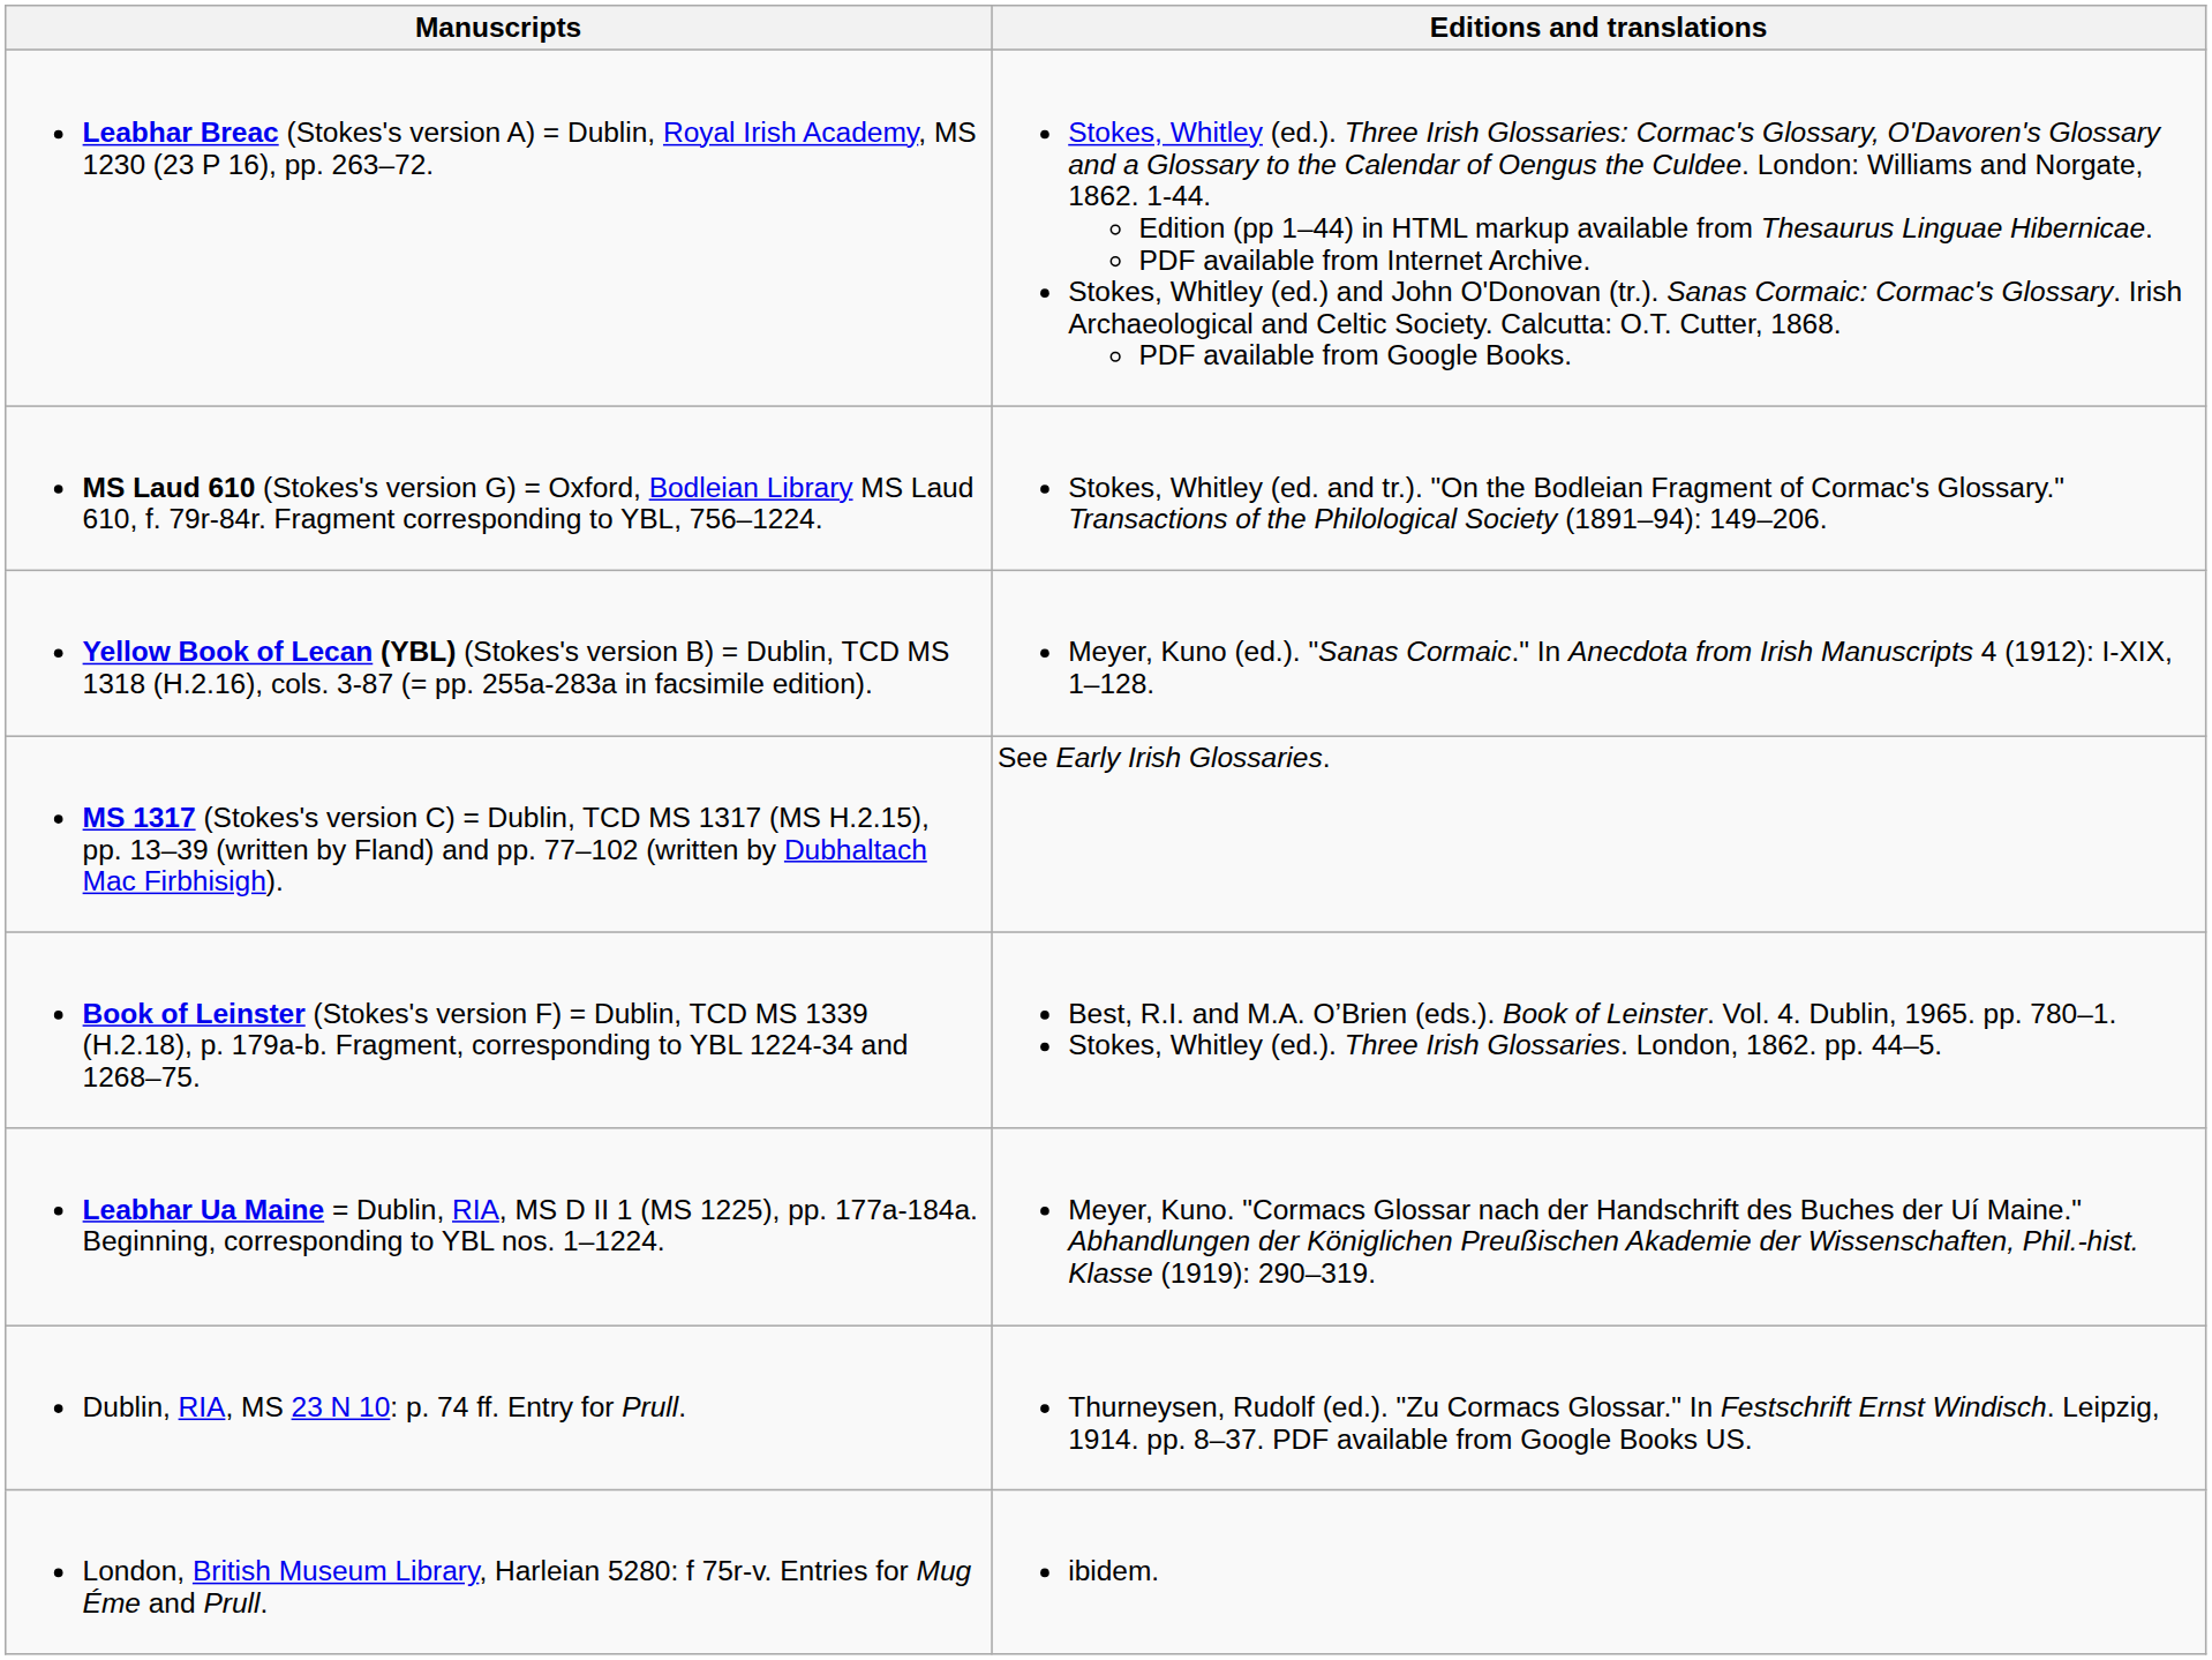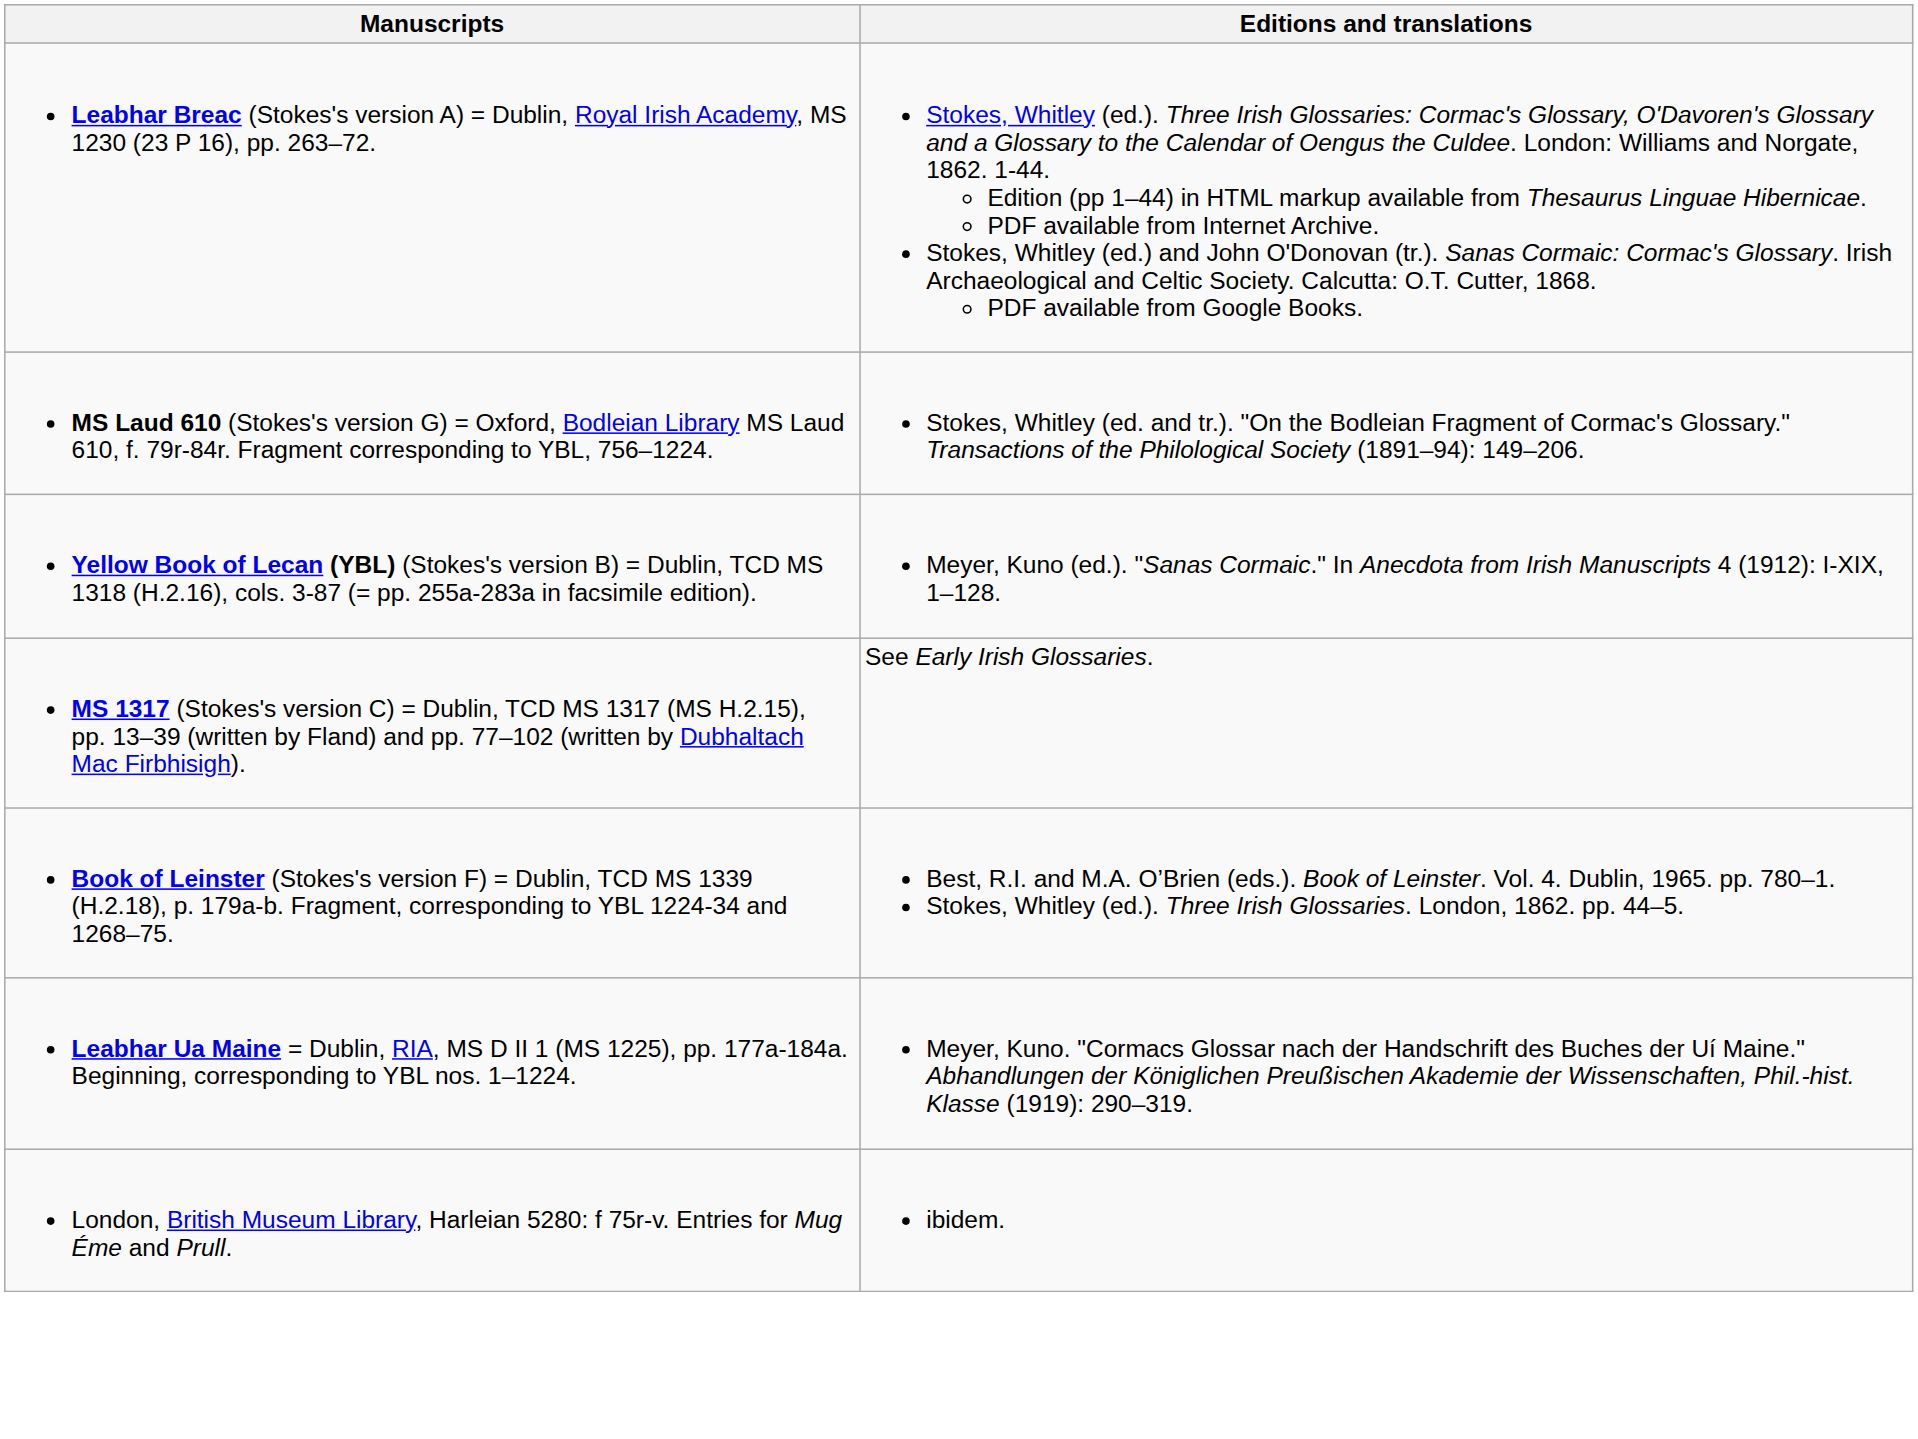 <table class="wikitable">
 <tr>
 <th>Manuscripts</th>
 <th>Editions and translations</th>
 </tr>
 <tr valign="top">
 <td><br><ul><li><strong><a href='#'>Leabhar Breac</a></strong> (Stokes's version A) = Dublin, <a href='#'>Royal Irish Academy</a>, MS 1230 (23 P 16), pp. 263–72.</li></ul></td>
 <td><br><ul><li><a href='#'>Stokes, Whitley</a> (ed.). <em>Three Irish Glossaries: Cormac's Glossary, O'Davoren's Glossary and a Glossary to the Calendar of Oengus the Culdee</em>. London: Williams and Norgate, 1862. 1-44.<ul><li>Edition (pp 1–44) in HTML markup available from <em>Thesaurus Linguae Hibernicae</em>.</li><li>PDF available from Internet Archive.</li></ul></li><li>Stokes, Whitley (ed.) and John O'Donovan (tr.). <em>Sanas Cormaic: Cormac's Glossary</em>. Irish Archaeological and Celtic Society. Calcutta: O.T. Cutter, 1868.<ul><li>PDF available from Google Books.</li></ul></li></ul></td>
 </tr>
 <tr valign="top">
 <td><br><ul><li><strong>MS Laud 610</strong> (Stokes's version G) = Oxford, <a href='#'>Bodleian Library</a> MS Laud 610, f. 79r-84r. Fragment corresponding to YBL, 756–1224.</li></ul></td>
 <td><br><ul><li>Stokes, Whitley (ed. and tr.). "On the Bodleian Fragment of Cormac's Glossary." <em>Transactions of the Philological Society</em> (1891–94): 149–206.</li></ul></td>
 </tr>
 <tr valign="top">
 <td><br><ul><li><strong><a href='#'>Yellow Book of Lecan</a> (YBL)</strong> (Stokes's version B) = Dublin, TCD MS 1318 (H.2.16), cols. 3-87 (= pp. 255a-283a in facsimile edition).</li></ul></td>
 <td><br><ul><li>Meyer, Kuno (ed.). "<em>Sanas Cormaic</em>." In <em>Anecdota from Irish Manuscripts</em> 4 (1912): I-XIX, 1–128.</li></ul></td>
 </tr>
 <tr valign="top">
 <td><br><ul><li><strong><a href='#'>MS 1317</a></strong> (Stokes's version C) = Dublin, TCD MS 1317 (MS H.2.15), pp. 13–39 (written by Fland) and pp. 77–102 (written by <a href='#'>Dubhaltach Mac Firbhisigh</a>).</li></ul></td>
 <td>See <em>Early Irish Glossaries</em>.</td>
 </tr>
 <tr valign="top">
 <td><br><ul><li><strong><a href='#'>Book of Leinster</a></strong> (Stokes's version F) = Dublin, TCD MS 1339 (H.2.18), p. 179a-b. Fragment, corresponding to YBL 1224-34 and 1268–75.</li></ul></td>
 <td><br><ul><li>Best, R.I. and M.A. O’Brien (eds.). <em>Book of Leinster</em>. Vol. 4. Dublin, 1965. pp. 780–1.</li><li>Stokes, Whitley (ed.). <em>Three Irish Glossaries</em>. London, 1862. pp. 44–5.</li></ul></td>
 </tr>
 <tr valign="top">
 <td><br><ul><li><strong><a href='#'>Leabhar Ua Maine</a></strong> = Dublin, <a href='#'>RIA</a>, MS D II 1 (MS 1225), pp. 177a-184a. Beginning, corresponding to YBL nos. 1–1224.</li></ul></td>
 <td><br><ul><li>Meyer, Kuno. "Cormacs Glossar nach der Handschrift des Buches der Uí Maine." <em>Abhandlungen der Königlichen Preußischen Akademie der Wissenschaften, Phil.-hist. Klasse</em> (1919): 290–319.</li></ul></td>
 </tr>
 <tr valign="top">
-<td><br><ul><li>Dublin, <a href='#'>RIA</a>, MS <a href='#'>23 N 10</a>: p. 74 ff. Entry for <em>Prull</em>.</li></ul></td>
-<td><br><ul><li>Thurneysen, Rudolf (ed.). "Zu Cormacs Glossar." In <em>Festschrift Ernst Windisch</em>. Leipzig, 1914. pp. 8–37. PDF available from Google Books US.</li></ul></td>
-</tr>
-<tr valign="top">
 <td><br><ul><li>London, <a href='#'>British Museum Library</a>, Harleian 5280: f 75r-v. Entries for <em>Mug Éme</em> and <em>Prull</em>.</li></ul></td>
 <td><br><ul><li>ibidem.</li></ul></td>
 </tr>
 </table>
